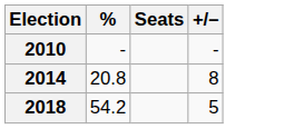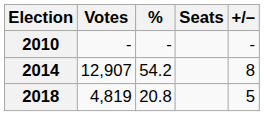 <table class=wikitable style=text-align:right>
 <tr>
 <th>Election</th>
+<th>Votes</th>
 <th>%</th>
 <th>Seats</th>
 <th>+/–</th>
 </tr>
 <tr>
 <th>2010</th>
 <td>-</td>
+<td>-</td>
 <td></td>
 <td>-</td>
 </tr>
 <tr>
 <th>2014</th>
-<td>20.8</td>
+<td>12,907</td>
+<td>54.2</td>
 <td></td>
 <td> 8</td>
 </tr>
 <tr>
 <th>2018</th>
-<td>54.2</td>
+<td>4,819</td>
+<td>20.8</td>
 <td></td>
 <td> 5</td>
 </tr>
 </table>
